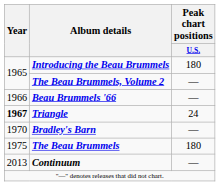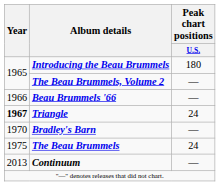 <table class="wikitable">
 <tr>
 <th rowspan="2">Year</th>
 <th rowspan="2">Album details</th>
 <th>Peak chart positions</th>
 </tr>
 <tr>
 <th style="width:5em;font-size:75%"><a href='#'>U.S.</a></th>
 </tr>
 <tr>
 <td rowspan="2">1965</td>
 <td><strong><em><a href='#'>Introducing the Beau Brummels</a></em></strong><br></td>
 <td align="center">180</td>
 </tr>
 <tr>
 <td><strong><em><a href='#'>The Beau Brummels, Volume 2</a></em></strong><br></td>
 <td align="center">—</td>
 </tr>
 <tr>
 <td>1966</td>
 <td><strong><em><a href='#'>Beau Brummels '66</a></em></strong><br></td>
 <td align="center">—</td>
 </tr>
 <tr>
 <td><strong>1967</strong></td>
 <td><strong><em><a href='#'>Triangle</a></em></strong><br></td>
 <td align="center">24</td>
 </tr>
 <tr>
 <td>1970</td>
 <td><strong><em><a href='#'>Bradley's Barn</a></em></strong><br></td>
 <td align="center">—</td>
 </tr>
 <tr>
 <td>1975</td>
 <td><strong><em><a href='#'>The Beau Brummels</a></em></strong><br></td>
-<td align="center">180</td>
+<td align="center">24</td>
 </tr>
 <tr>
 <td>2013</td>
 <td><strong><em>Continuum</em></strong><br></td>
 <td align="center">—</td>
 </tr>
 <tr>
 <td align="center" colspan="21" style="font-size: 8pt">"—" denotes releases that did not chart.</td>
 </tr>
 </table>
